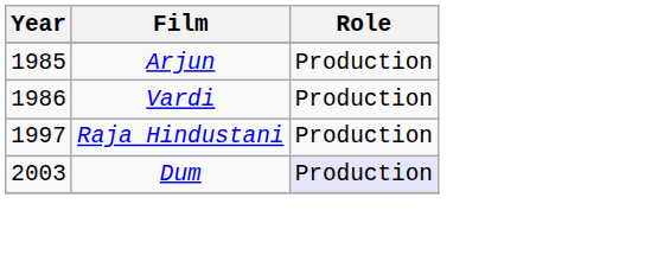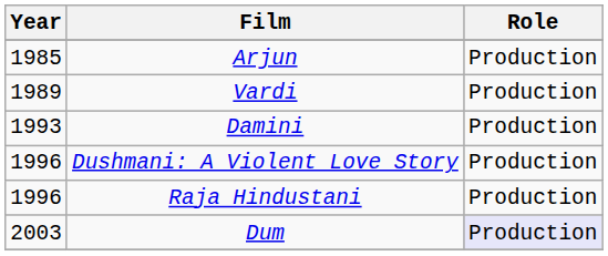 <table class="wikitable" style="text-align:center;font-size:100%;">
 <tr>
 <th>Year</th>
 <th>Film</th>
 <th>Role</th>
 </tr>
 <tr align="center">
 </tr>
 <tr>
 <td>1985</td>
 <td><a href='#'><em>Arjun</em></a></td>
 <td>Production</td>
 </tr>
 <tr>
-<td>1986</td>
+<td>1989</td>
 <td><a href='#'><em>Vardi</em></a></td>
 <td>Production</td>
 </tr>
 <tr>
-<td>1997</td>
+<td>1993</td>
+<td><a href='#'><em>Damini</em></a></td>
+<td>Production</td>
+</tr>
+<tr>
+<td>1996</td>
+<td><em><a href='#'>Dushmani: A Violent Love Story</a></em></td>
+<td>Production</td>
+</tr>
+<tr>
+<td>1996</td>
 <td><em><a href='#'>Raja Hindustani</a></em></td>
 <td>Production</td>
 </tr>
 <tr>
 <td>2003</td>
 <td><a href='#'><em>Dum</em></a></td>
 <td style="background: lavender;">Production</td>
 </tr>
 <tr>
 </tr>
 </table>
